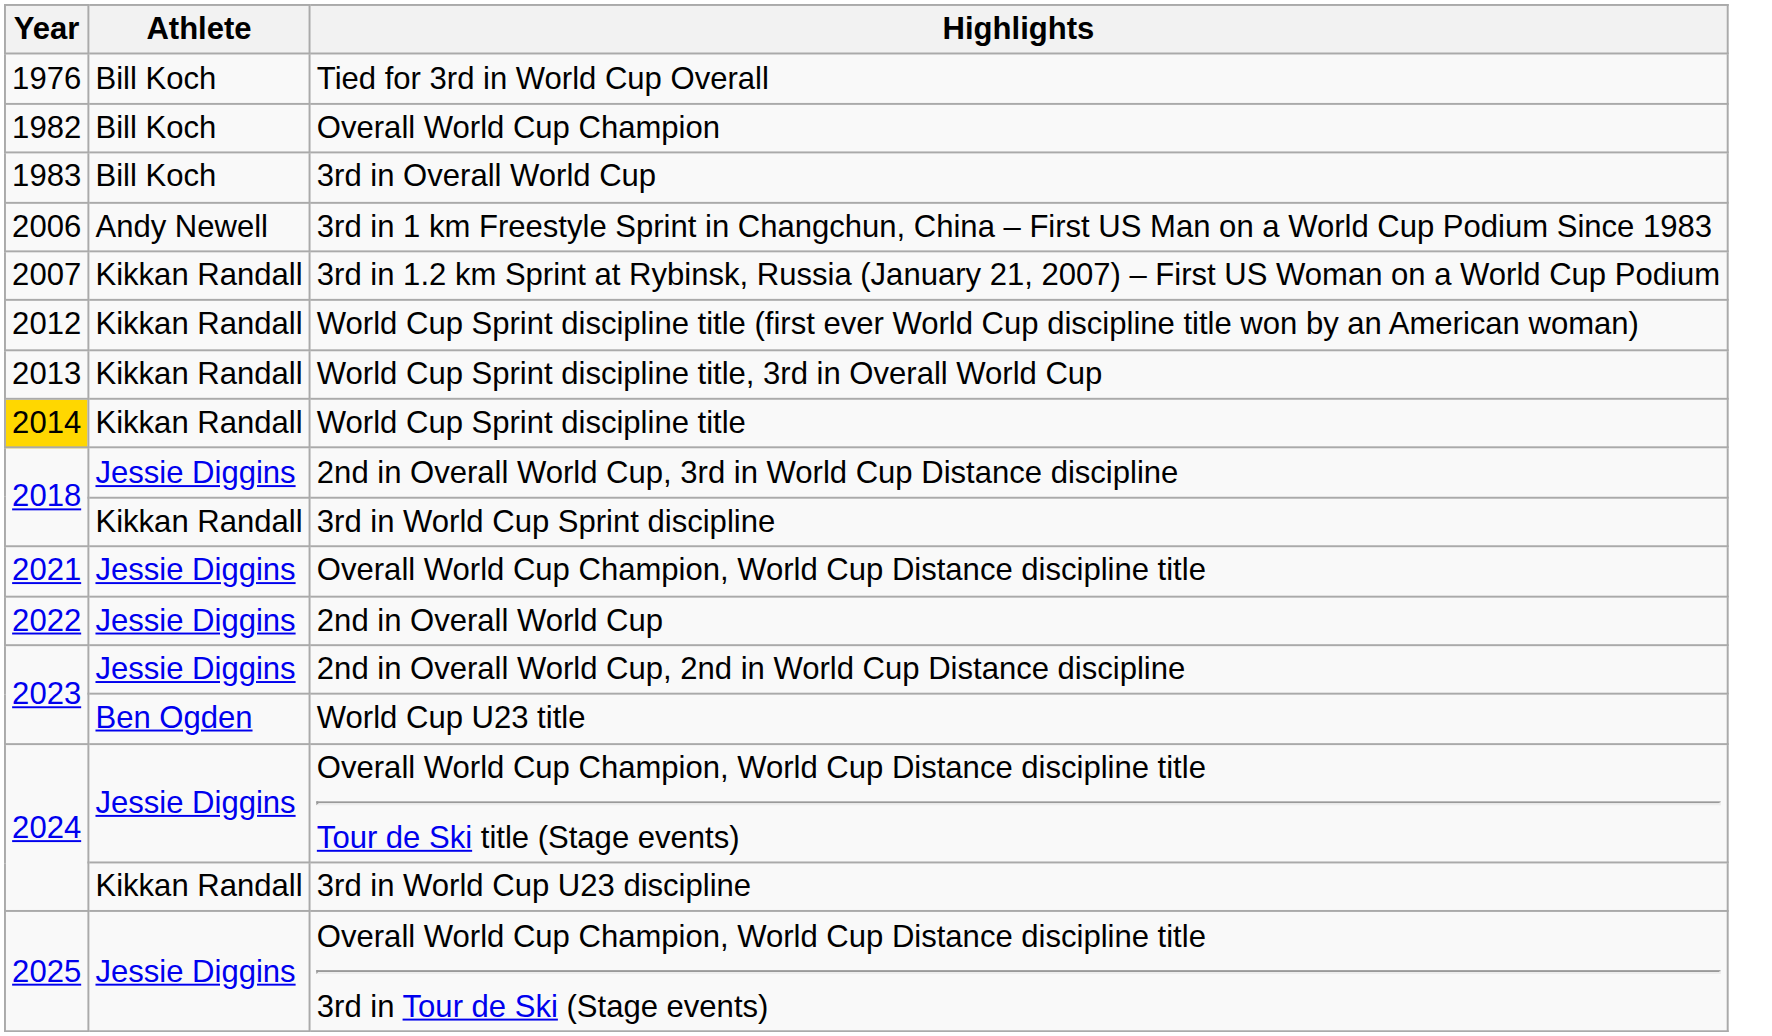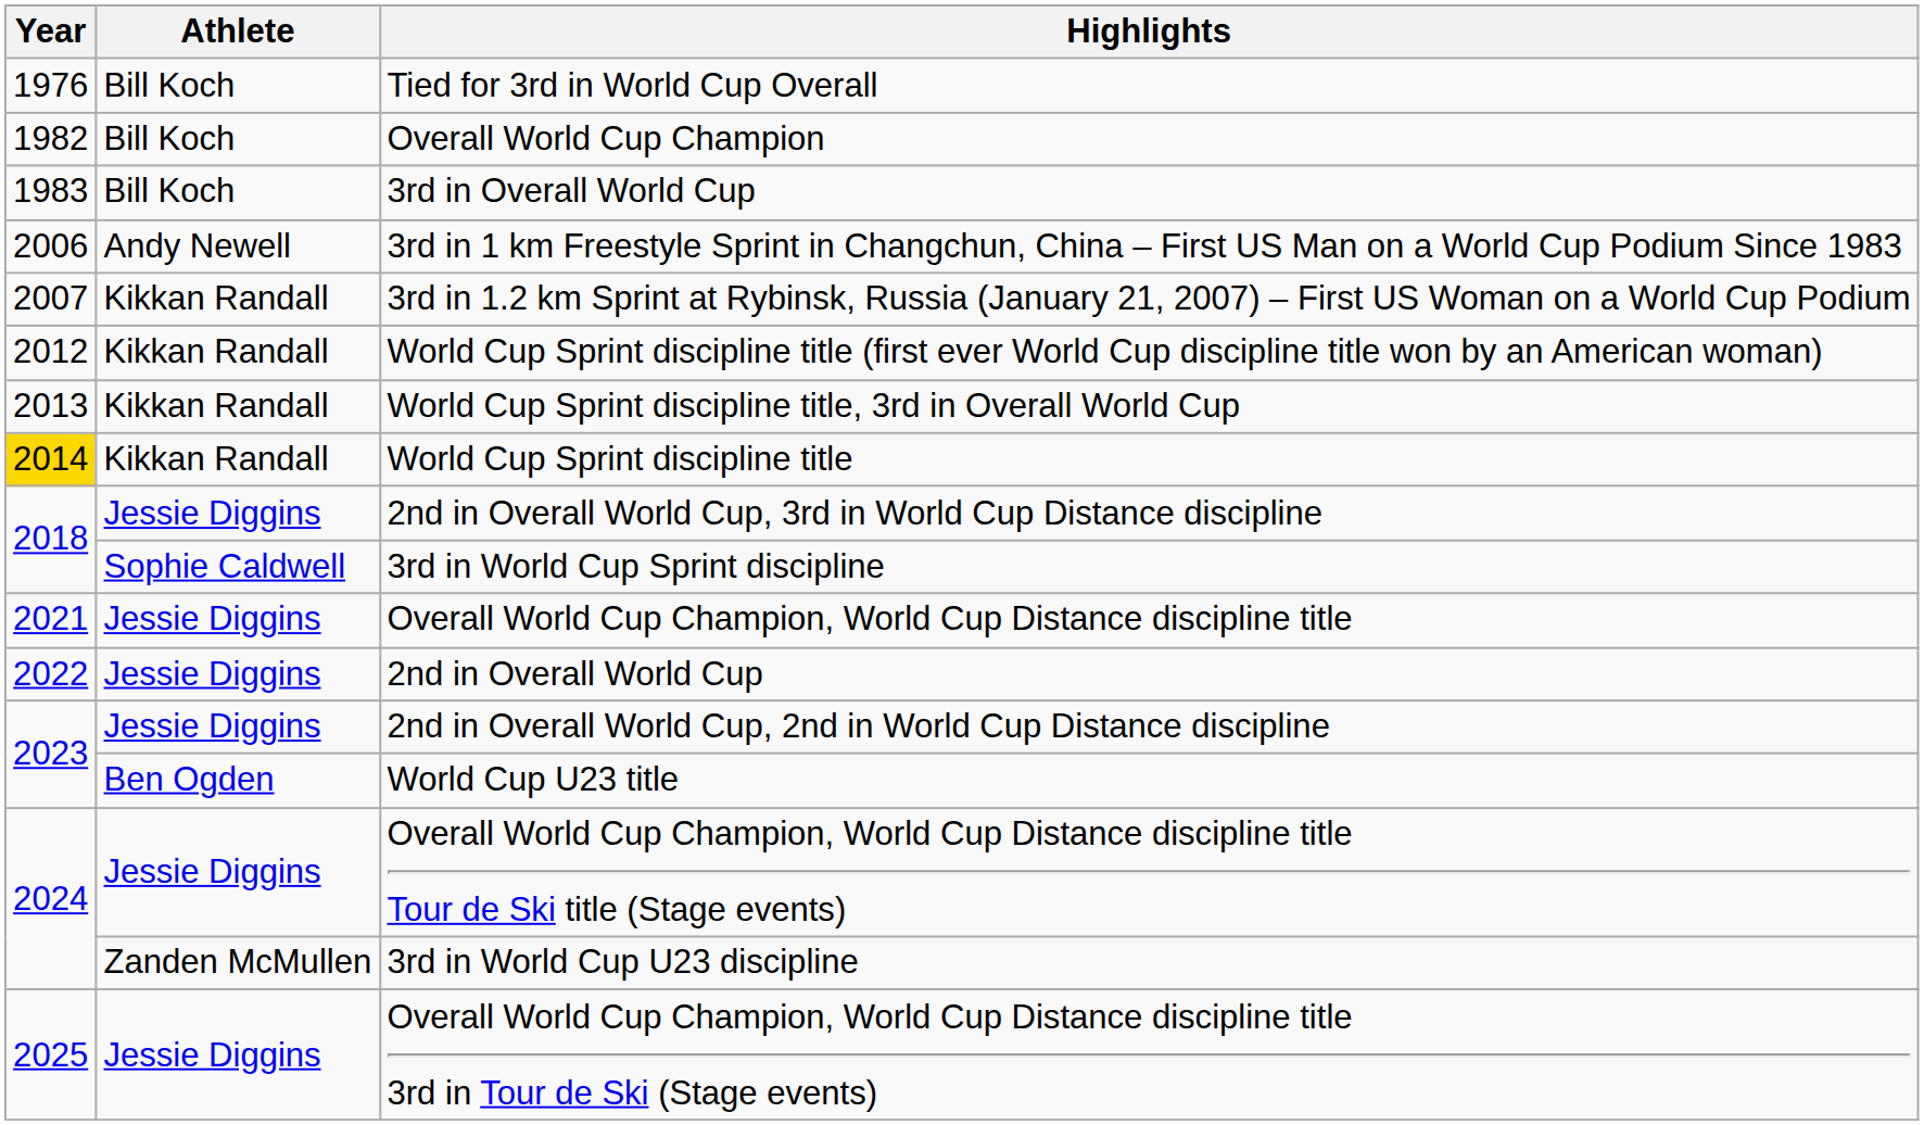 <table class="wikitable">
 <tr>
 <th>Year</th>
 <th>Athlete</th>
 <th>Highlights</th>
 </tr>
 <tr>
 <td>1976</td>
 <td>Bill Koch</td>
 <td>Tied for 3rd in World Cup Overall</td>
 </tr>
 <tr>
 <td>1982</td>
 <td>Bill Koch</td>
 <td>Overall World Cup Champion</td>
 </tr>
 <tr>
 <td>1983</td>
 <td>Bill Koch</td>
 <td>3rd in Overall World Cup</td>
 </tr>
 <tr>
 <td>2006</td>
 <td>Andy Newell</td>
 <td>3rd in 1 km Freestyle Sprint in Changchun, China – First US Man on a World Cup Podium Since 1983</td>
 </tr>
 <tr>
 <td>2007</td>
 <td>Kikkan Randall</td>
 <td>3rd in 1.2 km Sprint at Rybinsk, Russia (January 21, 2007) – First US Woman on a World Cup Podium</td>
 </tr>
 <tr>
 <td>2012</td>
 <td>Kikkan Randall</td>
 <td>World Cup Sprint discipline title (first ever World Cup discipline title won by an American woman)</td>
 </tr>
 <tr>
 <td>2013</td>
 <td>Kikkan Randall</td>
 <td>World Cup Sprint discipline title, 3rd in Overall World Cup</td>
 </tr>
 <tr>
 <td style="background: gold;">2014</td>
 <td>Kikkan Randall</td>
 <td>World Cup Sprint discipline title</td>
 </tr>
 <tr>
 <td rowspan=2><a href='#'>2018</a></td>
 <td><a href='#'>Jessie Diggins</a></td>
 <td>2nd in Overall World Cup, 3rd in World Cup Distance discipline</td>
 </tr>
 <tr>
-<td>Kikkan Randall</td>
+<td><a href='#'>Sophie Caldwell</a></td>
 <td>3rd in World Cup Sprint discipline</td>
 </tr>
 <tr>
 <td><a href='#'>2021</a></td>
 <td><a href='#'>Jessie Diggins</a></td>
 <td>Overall World Cup Champion, World Cup Distance discipline title</td>
 </tr>
 <tr>
 <td><a href='#'>2022</a></td>
 <td><a href='#'>Jessie Diggins</a></td>
 <td>2nd in Overall World Cup</td>
 </tr>
 <tr>
 <td rowspan=2><a href='#'>2023</a></td>
 <td><a href='#'>Jessie Diggins</a></td>
 <td>2nd in Overall World Cup, 2nd in World Cup Distance discipline</td>
 </tr>
 <tr>
 <td><a href='#'>Ben Ogden</a></td>
 <td>World Cup U23 title</td>
 </tr>
 <tr>
 <td rowspan=2><a href='#'>2024</a></td>
 <td><a href='#'>Jessie Diggins</a></td>
 <td>Overall World Cup Champion, World Cup Distance discipline title<hr><a href='#'>Tour de Ski</a> title (Stage events)</td>
 </tr>
 <tr>
-<td>Kikkan Randall</td>
+<td>Zanden McMullen</td>
 <td>3rd in World Cup U23 discipline</td>
 </tr>
 <tr>
 <td><a href='#'>2025</a></td>
 <td><a href='#'>Jessie Diggins</a></td>
 <td>Overall World Cup Champion, World Cup Distance discipline title<hr>3rd in <a href='#'>Tour de Ski</a> (Stage events)</td>
 </tr>
 </table>
